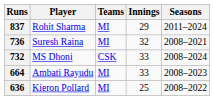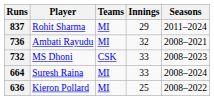 <table class="wikitable">
 <tr>
 <th>Runs</th>
 <th>Player</th>
 <th>Teams</th>
 <th>Innings</th>
 <th>Seasons</th>
 </tr>
 <tr>
 <th>837</th>
 <td> <a href='#'>Rohit Sharma</a></td>
 <td><a href='#'>MI</a></td>
 <td align=center>29</td>
 <td>2011–2024</td>
 </tr>
 <tr>
 <th>736</th>
-<td> <a href='#'>Suresh Raina</a></td>
+<td> <a href='#'>Ambati Rayudu</a></td>
 <td><a href='#'>MI</a></td>
 <td align=center>32</td>
 <td>2008–2021</td>
 </tr>
 <tr>
 <th>732</th>
 <td> <a href='#'>MS Dhoni</a></td>
 <td><a href='#'>CSK</a></td>
 <td align=center>33</td>
-<td>2008–2024</td>
+<td>2008–2023</td>
 </tr>
 <tr>
 <th>664</th>
-<td> <a href='#'>Ambati Rayudu</a></td>
+<td> <a href='#'>Suresh Raina</a></td>
 <td><a href='#'>MI</a></td>
 <td align=center>33</td>
-<td>2008–2023</td>
+<td>2008–2024</td>
 </tr>
 <tr>
 <th>636</th>
 <td> <a href='#'>Kieron Pollard</a></td>
 <td><a href='#'>MI</a></td>
 <td align=center>25</td>
 <td>2008–2022</td>
 </tr>
 </table>
